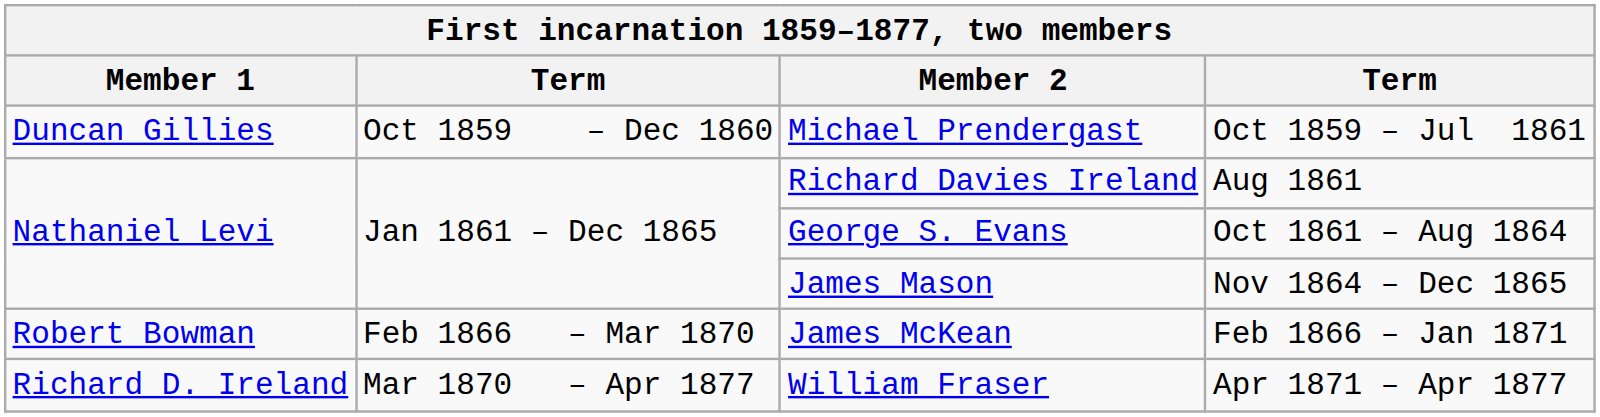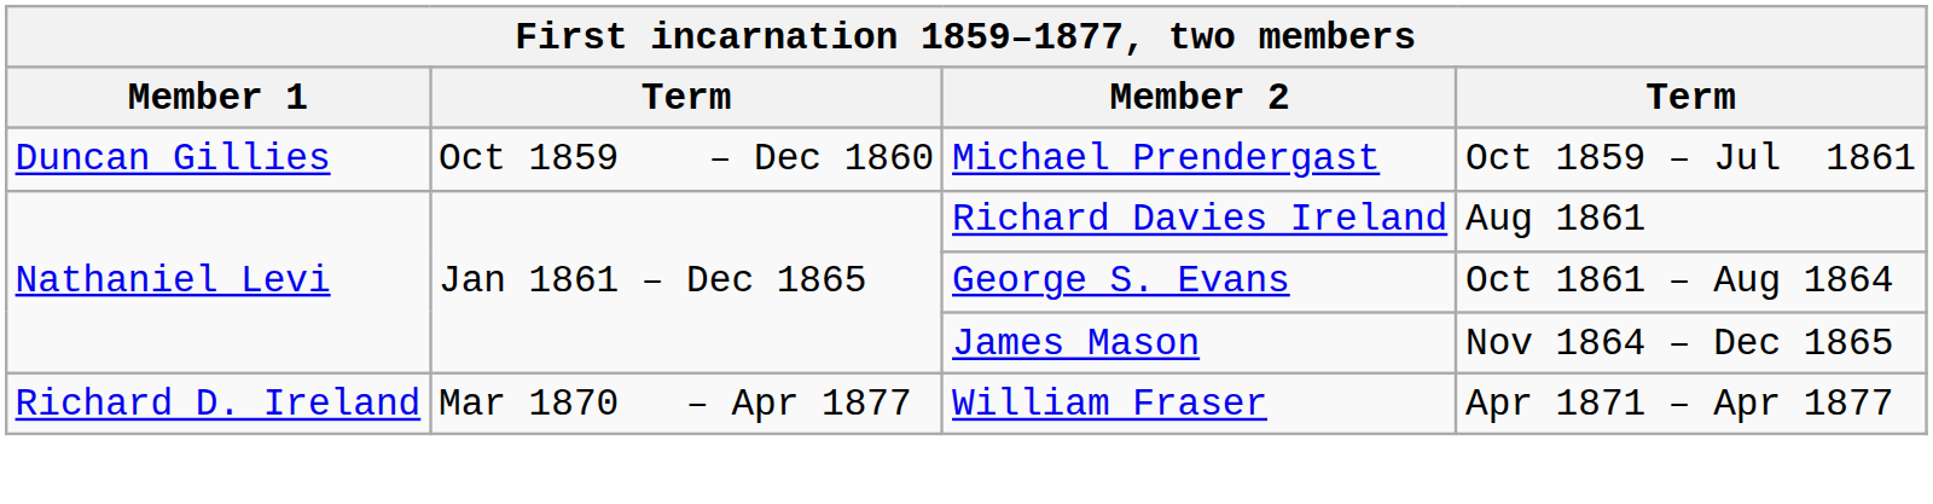 <table class="wikitable">
 <tr>
 <th colspan="4">First incarnation 1859–1877, two members</th>
 </tr>
 <tr>
 <th>Member 1</th>
 <th>Term</th>
 <th>Member 2</th>
 <th>Term</th>
 </tr>
 <tr>
 <td><a href='#'>Duncan Gillies</a></td>
 <td>Oct 1859    – Dec 1860</td>
 <td><a href='#'>Michael Prendergast</a></td>
 <td>Oct 1859 – Jul  1861</td>
 </tr>
 <tr>
 <td rowspan=3><a href='#'>Nathaniel Levi</a></td>
 <td rowspan=3>Jan 1861 – Dec 1865</td>
 <td><a href='#'>Richard Davies Ireland</a></td>
 <td>Aug 1861</td>
 </tr>
 <tr>
 <td><a href='#'>George S. Evans</a></td>
 <td>Oct 1861 – Aug 1864</td>
 </tr>
 <tr>
 <td><a href='#'>James Mason</a></td>
 <td>Nov 1864 – Dec 1865</td>
 </tr>
 <tr>
-<td><a href='#'>Robert Bowman</a></td>
-<td>Feb 1866   – Mar 1870</td>
-<td><a href='#'>James McKean</a></td>
-<td>Feb 1866 – Jan 1871</td>
-</tr>
-<tr>
 <td><a href='#'>Richard D. Ireland</a></td>
 <td>Mar 1870   – Apr 1877</td>
 <td><a href='#'>William Fraser</a></td>
 <td>Apr 1871 – Apr 1877</td>
 </tr>
 </table>
